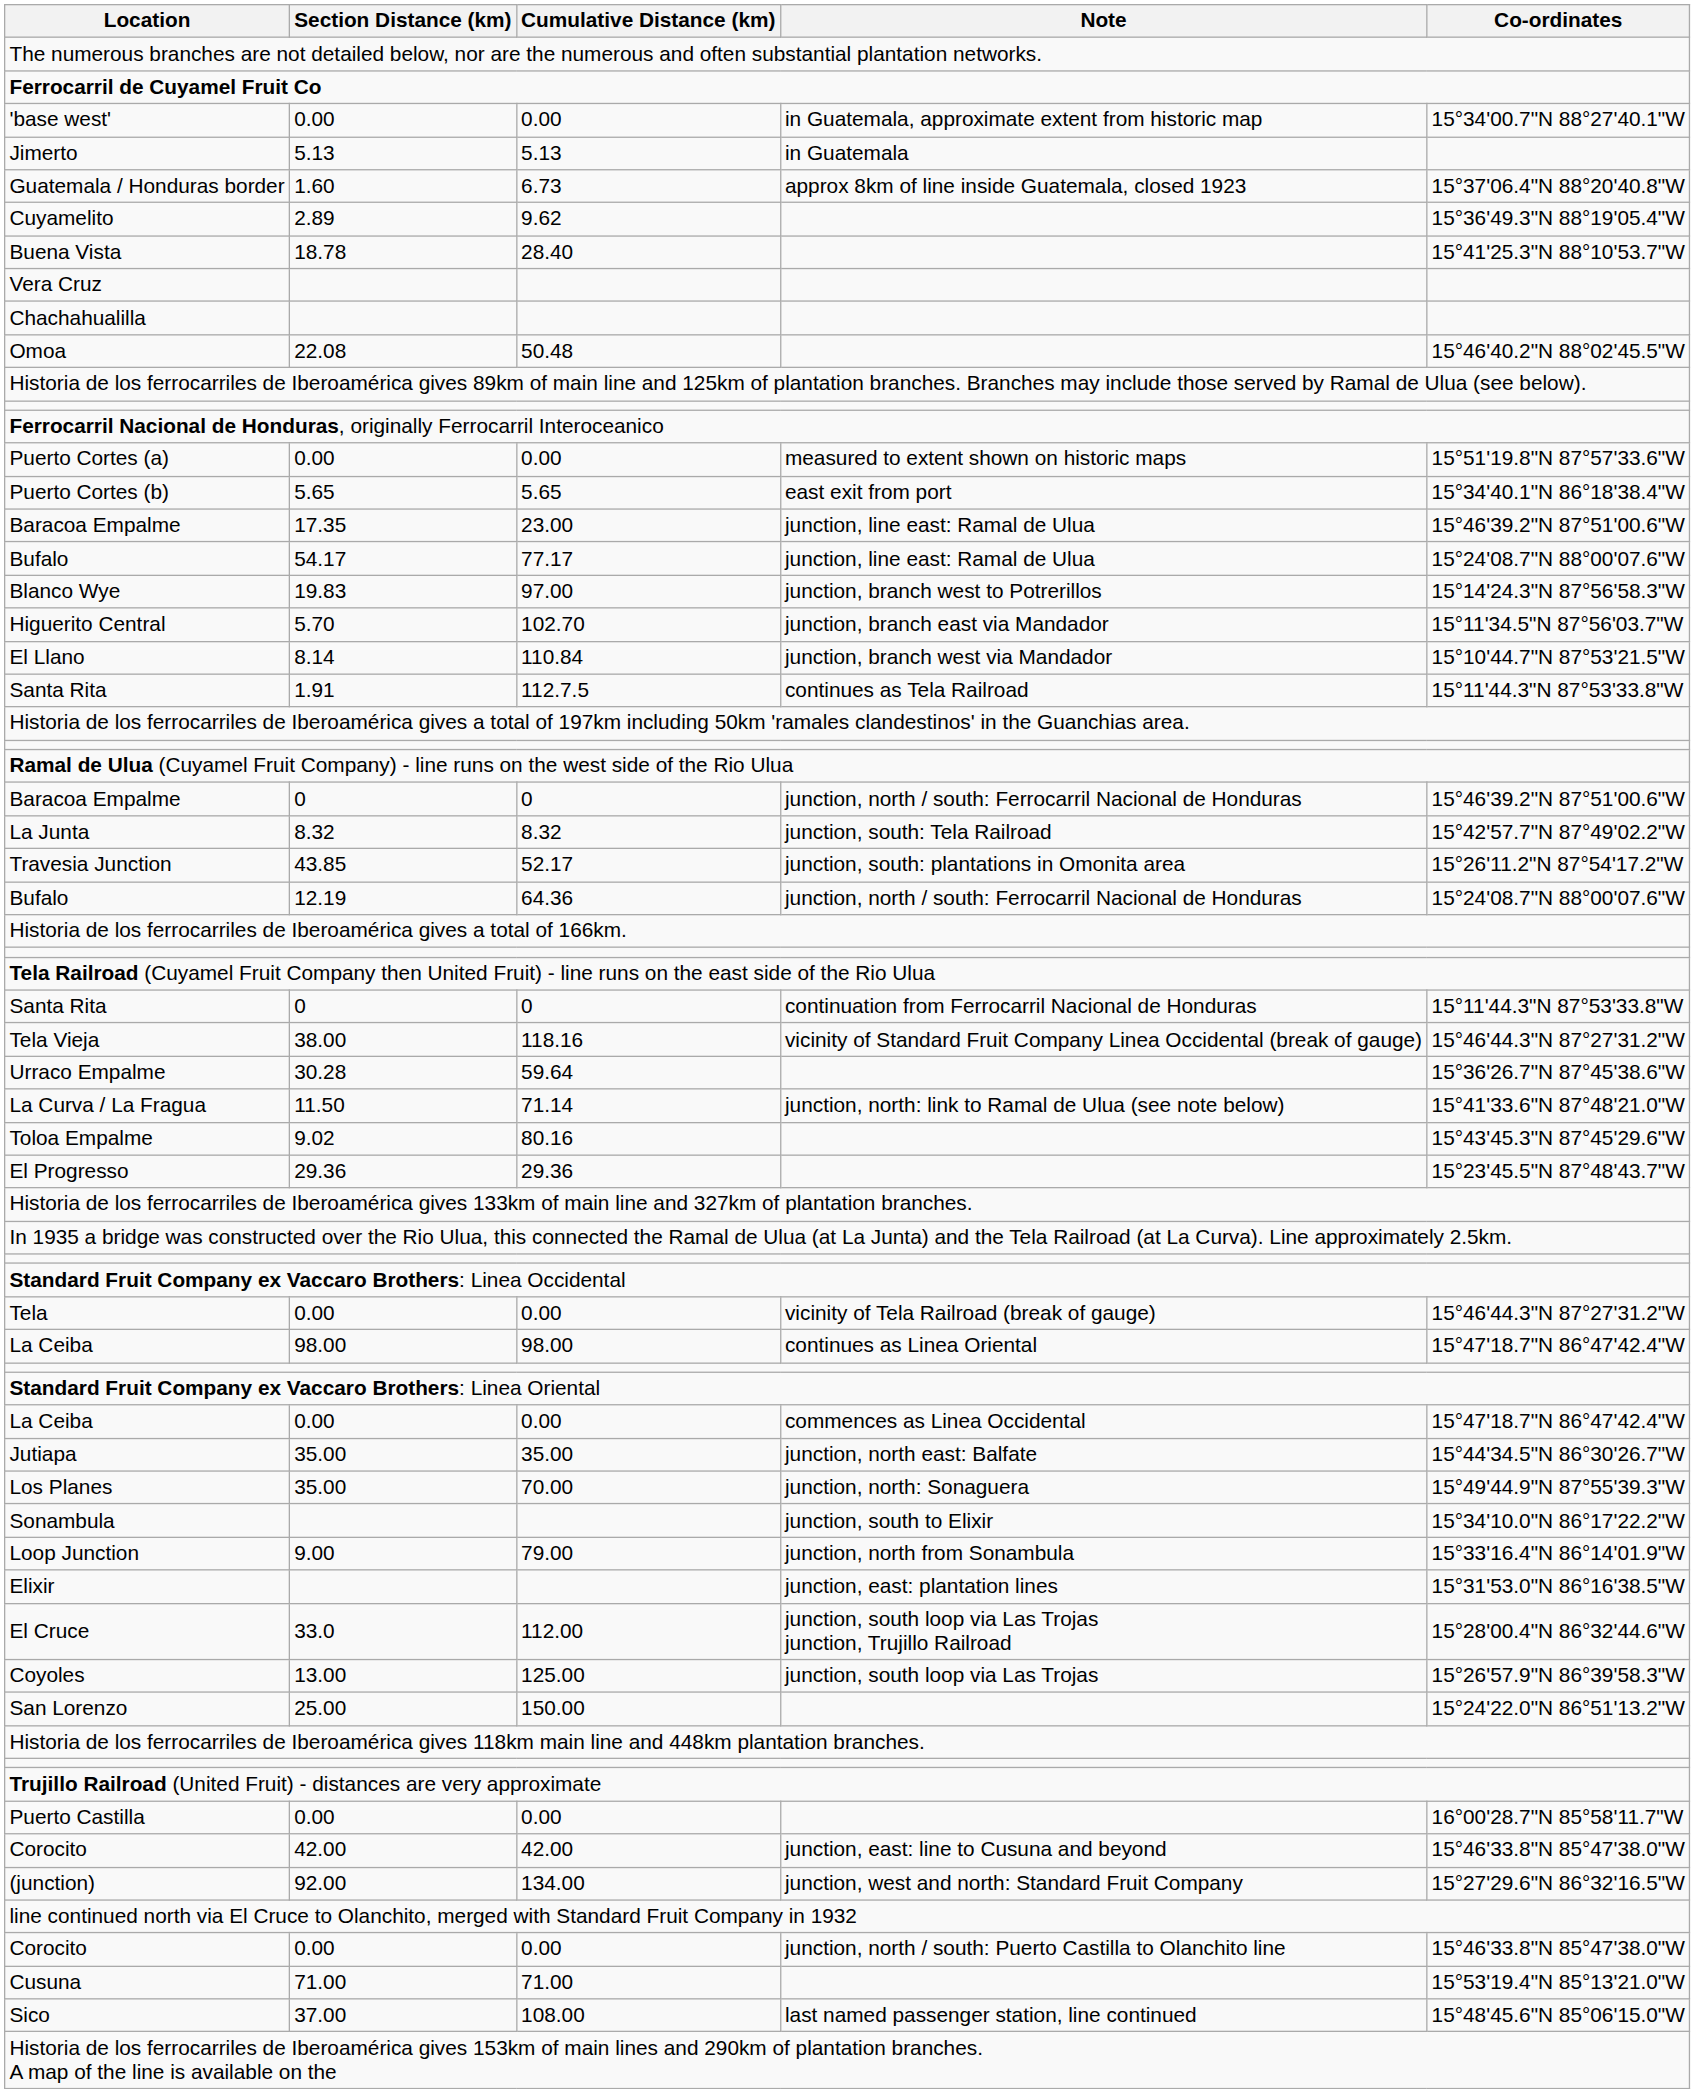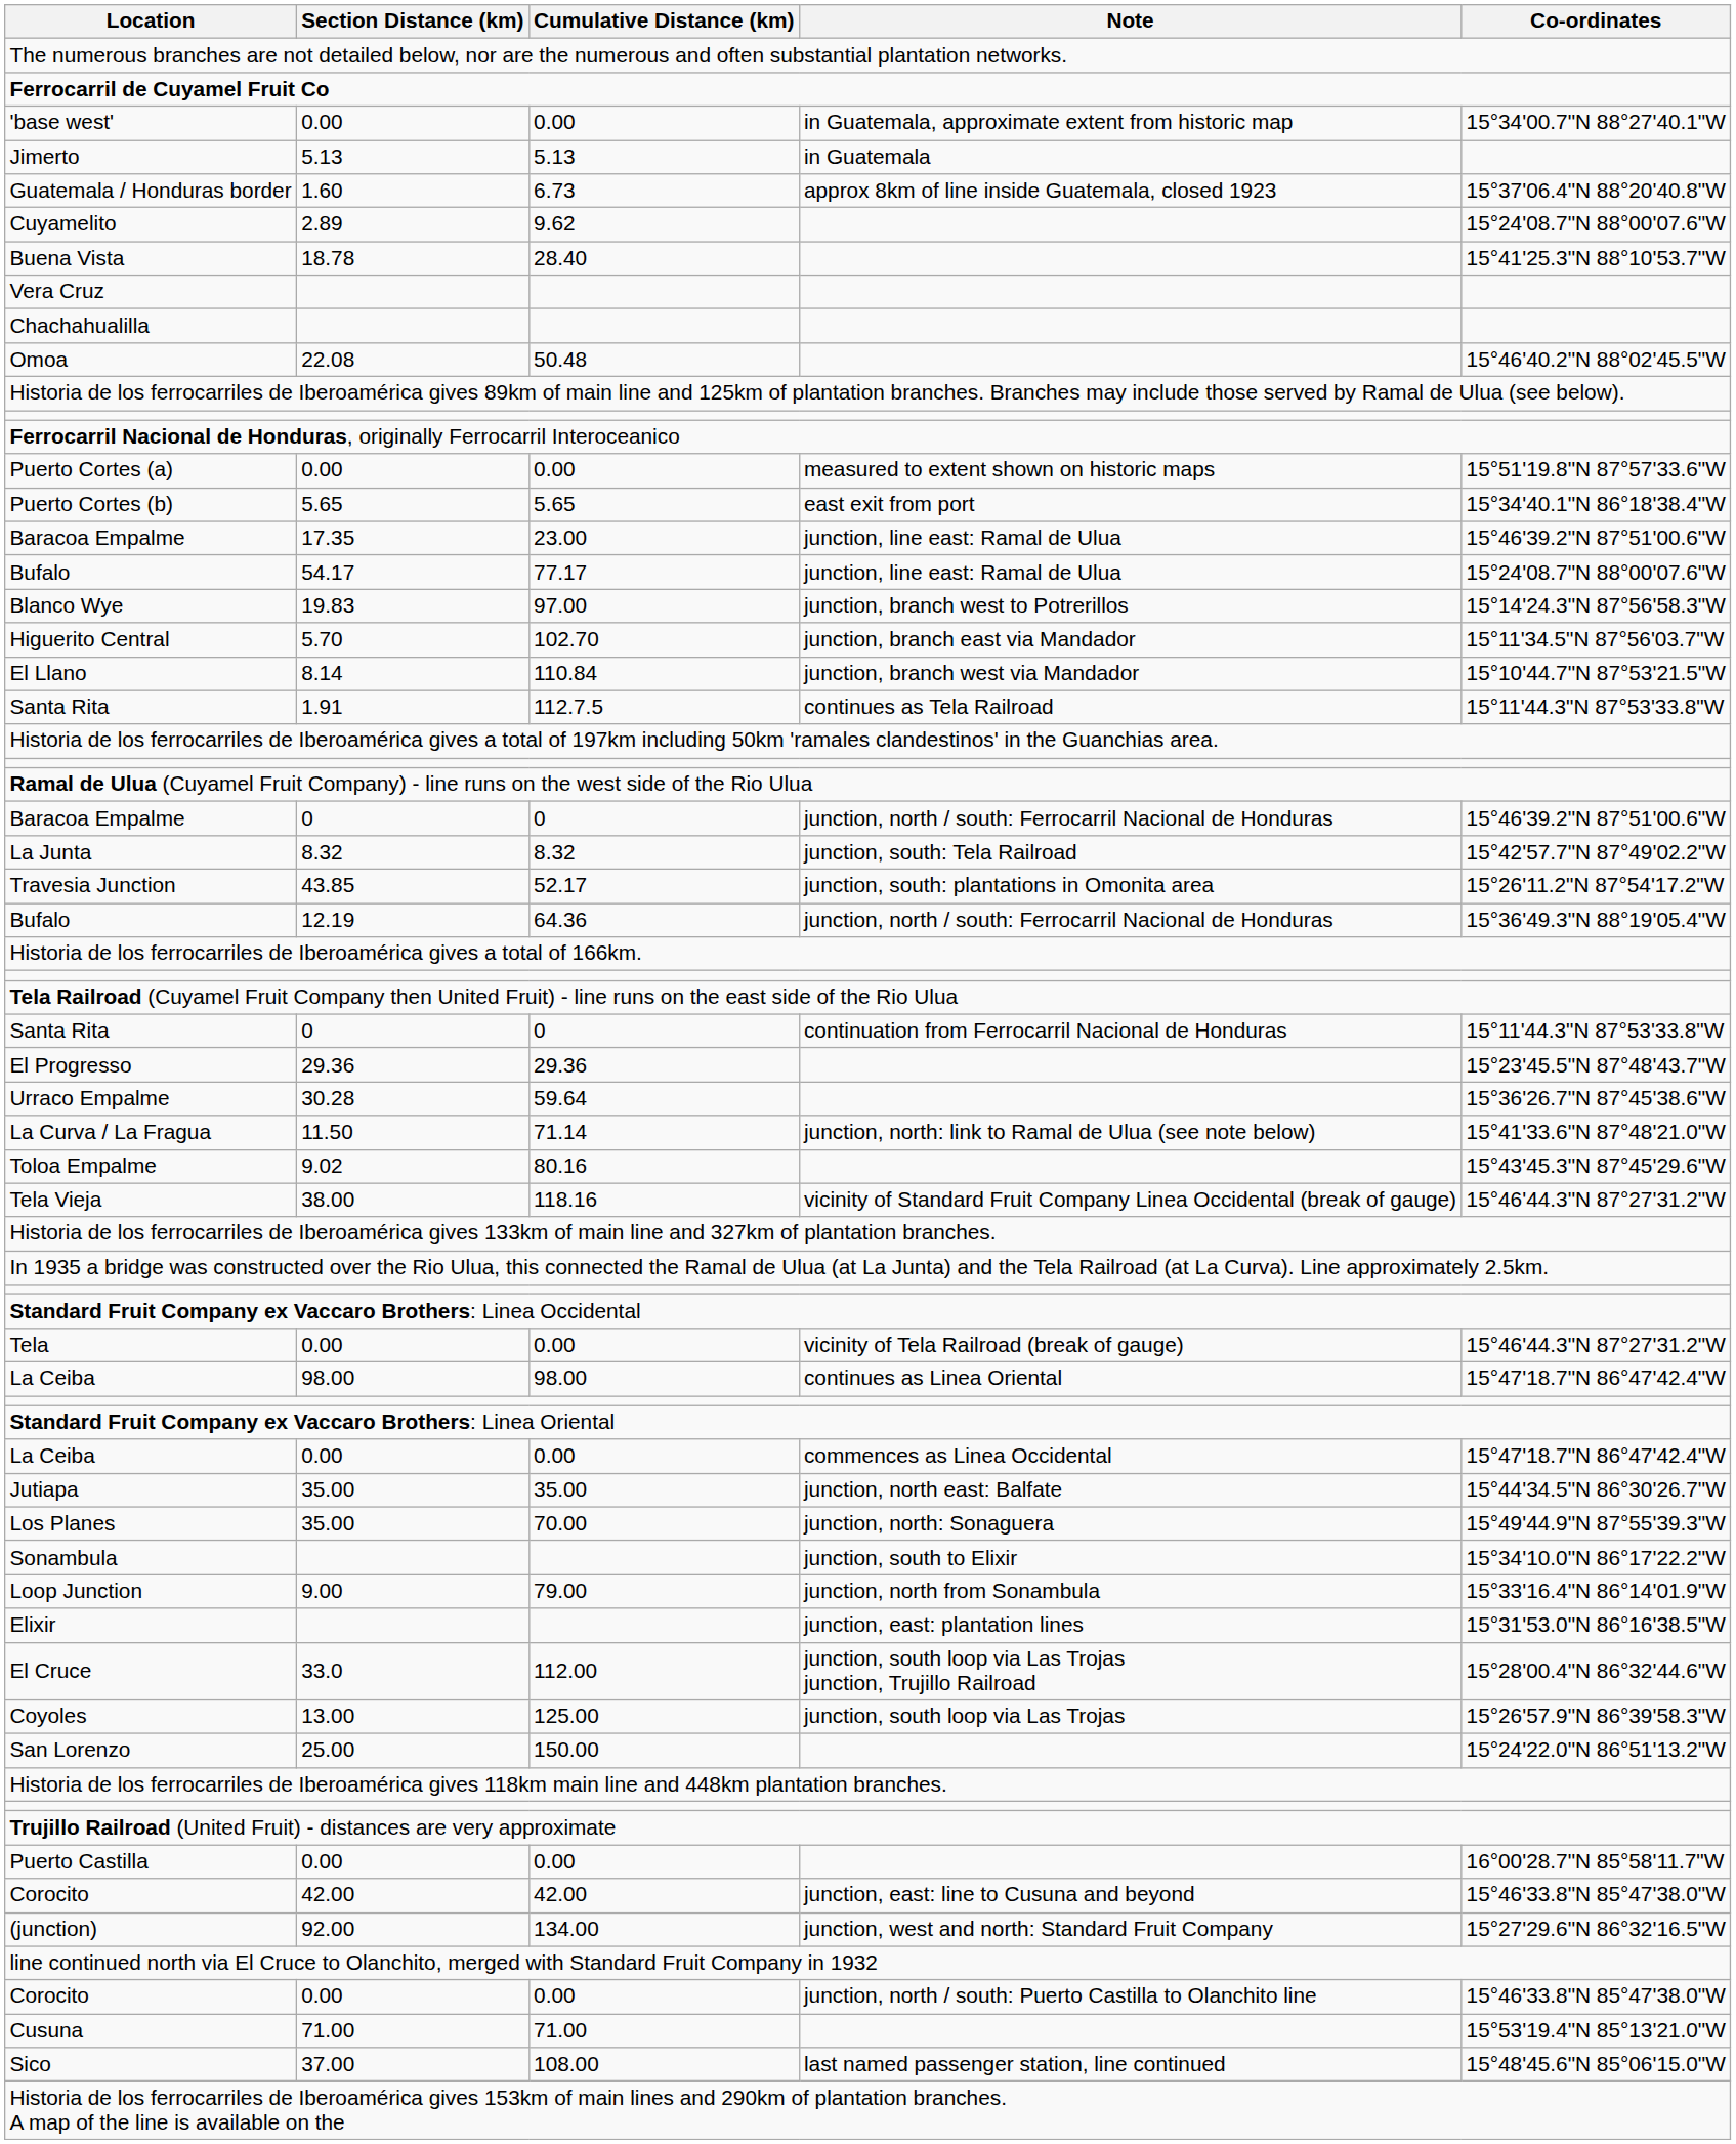 <table class="wikitable">
 <tr>
 <th>Location</th>
 <th>Section Distance (km)</th>
 <th>Cumulative Distance (km)</th>
 <th>Note</th>
 <th>Co-ordinates</th>
 </tr>
 <tr>
 <td colspan="5">The numerous branches are not detailed below, nor are the numerous and often substantial plantation networks.</td>
 </tr>
 <tr>
 <td colspan="5"><strong>Ferrocarril de Cuyamel Fruit Co</strong></td>
 </tr>
 <tr>
 <td>'base west'</td>
 <td>0.00</td>
 <td>0.00</td>
 <td>in Guatemala, approximate extent from historic map</td>
 <td>15°34'00.7"N 88°27'40.1"W</td>
 </tr>
 <tr>
 <td>Jimerto</td>
 <td>5.13</td>
 <td>5.13</td>
 <td>in Guatemala</td>
 <td></td>
 </tr>
 <tr>
 <td>Guatemala / Honduras border</td>
 <td>1.60</td>
 <td>6.73</td>
 <td>approx 8km of line inside Guatemala, closed 1923</td>
 <td>15°37'06.4"N 88°20'40.8"W</td>
 </tr>
 <tr>
 <td>Cuyamelito</td>
 <td>2.89</td>
 <td>9.62</td>
 <td></td>
-<td>15°36'49.3"N 88°19'05.4"W</td>
+<td>15°24'08.7"N 88°00'07.6"W</td>
 </tr>
 <tr>
 <td>Buena Vista</td>
 <td>18.78</td>
 <td>28.40</td>
 <td></td>
 <td>15°41'25.3"N 88°10'53.7"W</td>
 </tr>
 <tr>
 <td>Vera Cruz</td>
 <td></td>
 <td></td>
 <td></td>
 <td></td>
 </tr>
 <tr>
 <td>Chachahualilla</td>
 <td></td>
 <td></td>
 <td></td>
 <td></td>
 </tr>
 <tr>
 <td>Omoa</td>
 <td>22.08</td>
 <td>50.48</td>
 <td></td>
 <td>15°46'40.2"N 88°02'45.5"W</td>
 </tr>
 <tr>
 <td colspan="5">Historia de los ferrocarriles de Iberoamérica gives 89km of main line and 125km of plantation branches. Branches may include those served by Ramal de Ulua (see below).</td>
 </tr>
 <tr>
 <td colspan="5"></td>
 </tr>
 <tr>
 <td colspan="5"><strong>Ferrocarril Nacional de Honduras</strong>, originally Ferrocarril Interoceanico</td>
 </tr>
 <tr>
 <td>Puerto Cortes (a)</td>
 <td>0.00</td>
 <td>0.00</td>
 <td>measured to extent shown on historic maps</td>
 <td>15°51'19.8"N 87°57'33.6"W</td>
 </tr>
 <tr>
 <td>Puerto Cortes (b)</td>
 <td>5.65</td>
 <td>5.65</td>
 <td>east exit from port</td>
 <td>15°34'40.1"N 86°18'38.4"W</td>
 </tr>
 <tr>
 <td>Baracoa Empalme</td>
 <td>17.35</td>
 <td>23.00</td>
 <td>junction, line east: Ramal de Ulua</td>
 <td>15°46'39.2"N 87°51'00.6"W</td>
 </tr>
 <tr>
 <td>Bufalo</td>
 <td>54.17</td>
 <td>77.17</td>
 <td>junction, line east: Ramal de Ulua</td>
 <td>15°24'08.7"N 88°00'07.6"W</td>
 </tr>
 <tr>
 <td>Blanco Wye</td>
 <td>19.83</td>
 <td>97.00</td>
 <td>junction, branch west to Potrerillos</td>
 <td>15°14'24.3"N 87°56'58.3"W</td>
 </tr>
 <tr>
 <td>Higuerito Central</td>
 <td>5.70</td>
 <td>102.70</td>
 <td>junction, branch east via Mandador</td>
 <td>15°11'34.5"N 87°56'03.7"W</td>
 </tr>
 <tr>
 <td>El Llano</td>
 <td>8.14</td>
 <td>110.84</td>
 <td>junction, branch west via Mandador</td>
 <td>15°10'44.7"N 87°53'21.5"W</td>
 </tr>
 <tr>
 <td>Santa Rita</td>
 <td>1.91</td>
 <td>112.7.5</td>
 <td>continues as Tela Railroad</td>
 <td>15°11'44.3"N 87°53'33.8"W</td>
 </tr>
 <tr>
 <td colspan="5">Historia de los ferrocarriles de Iberoamérica gives a total of 197km including 50km 'ramales clandestinos' in the Guanchias area.</td>
 </tr>
 <tr>
 <td colspan="5"></td>
 </tr>
 <tr>
 <td colspan="5"><strong>Ramal de Ulua</strong> (Cuyamel Fruit Company) - line runs on the west side of the Rio Ulua</td>
 </tr>
 <tr>
 <td>Baracoa Empalme</td>
 <td>0</td>
 <td>0</td>
 <td>junction, north / south: Ferrocarril Nacional de Honduras</td>
 <td>15°46'39.2"N 87°51'00.6"W</td>
 </tr>
 <tr>
 <td>La Junta</td>
 <td>8.32</td>
 <td>8.32</td>
 <td>junction, south: Tela Railroad</td>
 <td>15°42'57.7"N 87°49'02.2"W</td>
 </tr>
 <tr>
 <td>Travesia Junction</td>
 <td>43.85</td>
 <td>52.17</td>
 <td>junction, south: plantations in Omonita area</td>
 <td>15°26'11.2"N 87°54'17.2"W</td>
 </tr>
 <tr>
 <td>Bufalo</td>
 <td>12.19</td>
 <td>64.36</td>
 <td>junction, north / south: Ferrocarril Nacional de Honduras</td>
-<td>15°24'08.7"N 88°00'07.6"W</td>
+<td>15°36'49.3"N 88°19'05.4"W</td>
 </tr>
 <tr>
 <td colspan="5">Historia de los ferrocarriles de Iberoamérica gives a total of 166km.</td>
 </tr>
 <tr>
 <td colspan="5"></td>
 </tr>
 <tr>
 <td colspan="5"><strong>Tela Railroad</strong> (Cuyamel Fruit Company then United Fruit) - line runs on the east side of the Rio Ulua</td>
 </tr>
 <tr>
 <td>Santa Rita</td>
 <td>0</td>
 <td>0</td>
 <td>continuation from Ferrocarril Nacional de Honduras</td>
 <td>15°11'44.3"N 87°53'33.8"W</td>
 </tr>
 <tr>
-<td>Tela Vieja</td>
-<td>38.00</td>
-<td>118.16</td>
-<td>vicinity of Standard Fruit Company Linea Occidental (break of gauge)</td>
-<td>15°46'44.3"N 87°27'31.2"W</td>
+<td>El Progresso</td>
+<td>29.36</td>
+<td>29.36</td>
+<td></td>
+<td>15°23'45.5"N 87°48'43.7"W</td>
 </tr>
 <tr>
 <td>Urraco Empalme</td>
 <td>30.28</td>
 <td>59.64</td>
 <td></td>
 <td>15°36'26.7"N 87°45'38.6"W</td>
 </tr>
 <tr>
 <td>La Curva / La Fragua</td>
 <td>11.50</td>
 <td>71.14</td>
 <td>junction, north: link to Ramal de Ulua (see note below)</td>
 <td>15°41'33.6"N 87°48'21.0"W</td>
 </tr>
 <tr>
 <td>Toloa Empalme</td>
 <td>9.02</td>
 <td>80.16</td>
 <td></td>
 <td>15°43'45.3"N 87°45'29.6"W</td>
 </tr>
 <tr>
-<td>El Progresso</td>
-<td>29.36</td>
-<td>29.36</td>
-<td></td>
-<td>15°23'45.5"N 87°48'43.7"W</td>
+<td>Tela Vieja</td>
+<td>38.00</td>
+<td>118.16</td>
+<td>vicinity of Standard Fruit Company Linea Occidental (break of gauge)</td>
+<td>15°46'44.3"N 87°27'31.2"W</td>
 </tr>
 <tr>
 <td colspan="5">Historia de los ferrocarriles de Iberoamérica gives 133km of main line and 327km of plantation branches.</td>
 </tr>
 <tr>
 <td colspan="5">In 1935 a bridge was constructed over the Rio Ulua, this connected the Ramal de Ulua (at La Junta) and the Tela Railroad (at La Curva). Line approximately 2.5km.</td>
 </tr>
 <tr>
 <td colspan="5"></td>
 </tr>
 <tr>
 <td colspan="5"><strong>Standard Fruit Company ex Vaccaro Brothers</strong>: Linea Occidental</td>
 </tr>
 <tr>
 <td>Tela</td>
 <td>0.00</td>
 <td>0.00</td>
 <td>vicinity of Tela Railroad (break of gauge)</td>
 <td>15°46'44.3"N 87°27'31.2"W</td>
 </tr>
 <tr>
 <td>La Ceiba</td>
 <td>98.00</td>
 <td>98.00</td>
 <td>continues as Linea Oriental</td>
 <td>15°47'18.7"N 86°47'42.4"W</td>
 </tr>
 <tr>
 <td colspan="5"></td>
 </tr>
 <tr>
 <td colspan="5"><strong>Standard Fruit Company ex Vaccaro Brothers</strong>: Linea Oriental</td>
 </tr>
 <tr>
 <td>La Ceiba</td>
 <td>0.00</td>
 <td>0.00</td>
 <td>commences as Linea Occidental</td>
 <td>15°47'18.7"N 86°47'42.4"W</td>
 </tr>
 <tr>
 <td>Jutiapa</td>
 <td>35.00</td>
 <td>35.00</td>
 <td>junction, north east: Balfate</td>
 <td>15°44'34.5"N 86°30'26.7"W</td>
 </tr>
 <tr>
 <td>Los Planes</td>
 <td>35.00</td>
 <td>70.00</td>
 <td>junction, north: Sonaguera</td>
 <td>15°49'44.9"N 87°55'39.3"W</td>
 </tr>
 <tr>
 <td>Sonambula</td>
 <td></td>
 <td></td>
 <td>junction, south to Elixir</td>
 <td>15°34'10.0"N 86°17'22.2"W</td>
 </tr>
 <tr>
 <td>Loop Junction</td>
 <td>9.00</td>
 <td>79.00</td>
 <td>junction, north from Sonambula</td>
 <td>15°33'16.4"N 86°14'01.9"W</td>
 </tr>
 <tr>
 <td>Elixir</td>
 <td></td>
 <td></td>
 <td>junction, east: plantation lines</td>
 <td>15°31'53.0"N 86°16'38.5"W</td>
 </tr>
 <tr>
 <td>El Cruce</td>
 <td>33.0</td>
 <td>112.00</td>
 <td>junction, south loop via Las Trojas<br>junction, Trujillo Railroad</td>
 <td>15°28'00.4"N 86°32'44.6"W</td>
 </tr>
 <tr>
 <td>Coyoles</td>
 <td>13.00</td>
 <td>125.00</td>
 <td>junction, south loop via Las Trojas</td>
 <td>15°26'57.9"N 86°39'58.3"W</td>
 </tr>
 <tr>
 <td>San Lorenzo</td>
 <td>25.00</td>
 <td>150.00</td>
 <td></td>
 <td>15°24'22.0"N 86°51'13.2"W</td>
 </tr>
 <tr>
 <td colspan="5">Historia de los ferrocarriles de Iberoamérica gives 118km main line and 448km plantation branches.</td>
 </tr>
 <tr>
 <td colspan="5"></td>
 </tr>
 <tr>
 <td colspan="5"><strong>Trujillo Railroad</strong> (United Fruit) - distances are very approximate</td>
 </tr>
 <tr>
 <td>Puerto Castilla</td>
 <td>0.00</td>
 <td>0.00</td>
 <td></td>
 <td>16°00'28.7"N 85°58'11.7"W</td>
 </tr>
 <tr>
 <td>Corocito</td>
 <td>42.00</td>
 <td>42.00</td>
 <td>junction, east: line to Cusuna and beyond</td>
 <td>15°46'33.8"N 85°47'38.0"W</td>
 </tr>
 <tr>
 <td>(junction)</td>
 <td>92.00</td>
 <td>134.00</td>
 <td>junction, west and north: Standard Fruit Company</td>
 <td>15°27'29.6"N 86°32'16.5"W</td>
 </tr>
 <tr>
 <td colspan="5">line continued north via El Cruce to Olanchito, merged with Standard Fruit Company in 1932</td>
 </tr>
 <tr>
 <td>Corocito</td>
 <td>0.00</td>
 <td>0.00</td>
 <td>junction, north / south: Puerto Castilla to Olanchito line</td>
 <td>15°46'33.8"N 85°47'38.0"W</td>
 </tr>
 <tr>
 <td>Cusuna</td>
 <td>71.00</td>
 <td>71.00</td>
 <td></td>
 <td>15°53'19.4"N 85°13'21.0"W</td>
 </tr>
 <tr>
 <td>Sico</td>
 <td>37.00</td>
 <td>108.00</td>
 <td>last named passenger station, line continued</td>
 <td>15°48'45.6"N 85°06'15.0"W</td>
 </tr>
 <tr>
 <td colspan="5">Historia de los ferrocarriles de Iberoamérica gives 153km of main lines and 290km of plantation branches.<br>A map of the line is available on the </td>
 </tr>
 </table>
